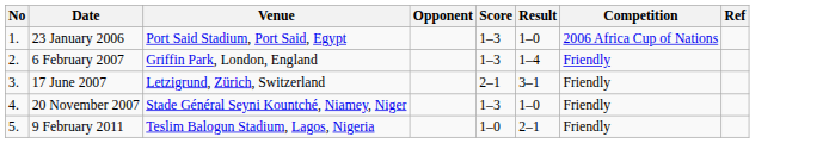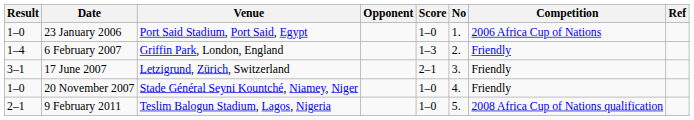 <table class="wikitable sortable">
 <tr>
-<th>No</th>
+<th>Result</th>
 <th>Date</th>
 <th>Venue</th>
 <th>Opponent</th>
 <th>Score</th>
-<th>Result</th>
+<th>No</th>
 <th>Competition</th>
 <th>Ref</th>
 </tr>
 <tr>
-<td>1.</td>
+<td>1–0</td>
 <td>23 January 2006</td>
 <td><a href='#'>Port Said Stadium</a>, <a href='#'>Port Said</a>, <a href='#'>Egypt</a></td>
 <td></td>
-<td>1–3</td>
 <td>1–0</td>
+<td>1.</td>
 <td><a href='#'>2006 Africa Cup of Nations</a></td>
 <td></td>
 </tr>
 <tr>
-<td>2.</td>
+<td>1–4</td>
 <td>6 February 2007</td>
 <td><a href='#'>Griffin Park</a>, London, England</td>
 <td></td>
 <td>1–3</td>
-<td>1–4</td>
+<td>2.</td>
 <td><a href='#'>Friendly</a></td>
 <td></td>
 </tr>
 <tr>
-<td>3.</td>
+<td>3–1</td>
 <td>17 June 2007</td>
 <td><a href='#'>Letzigrund</a>, <a href='#'>Zürich</a>, Switzerland</td>
 <td></td>
 <td>2–1</td>
-<td>3–1</td>
+<td>3.</td>
 <td>Friendly</td>
 <td></td>
 </tr>
 <tr>
-<td>4.</td>
+<td>1–0</td>
 <td>20 November 2007</td>
 <td><a href='#'>Stade Général Seyni Kountché</a>, <a href='#'>Niamey</a>, <a href='#'>Niger</a></td>
 <td></td>
-<td>1–3</td>
 <td>1–0</td>
+<td>4.</td>
 <td>Friendly</td>
 <td></td>
 </tr>
 <tr>
-<td>5.</td>
+<td>2–1</td>
 <td>9 February 2011</td>
 <td><a href='#'>Teslim Balogun Stadium</a>, <a href='#'>Lagos</a>, <a href='#'>Nigeria</a></td>
 <td></td>
 <td>1–0</td>
-<td>2–1</td>
-<td>Friendly</td>
+<td>5.</td>
+<td><a href='#'>2008 Africa Cup of Nations qualification</a></td>
 <td></td>
 </tr>
 </table>
